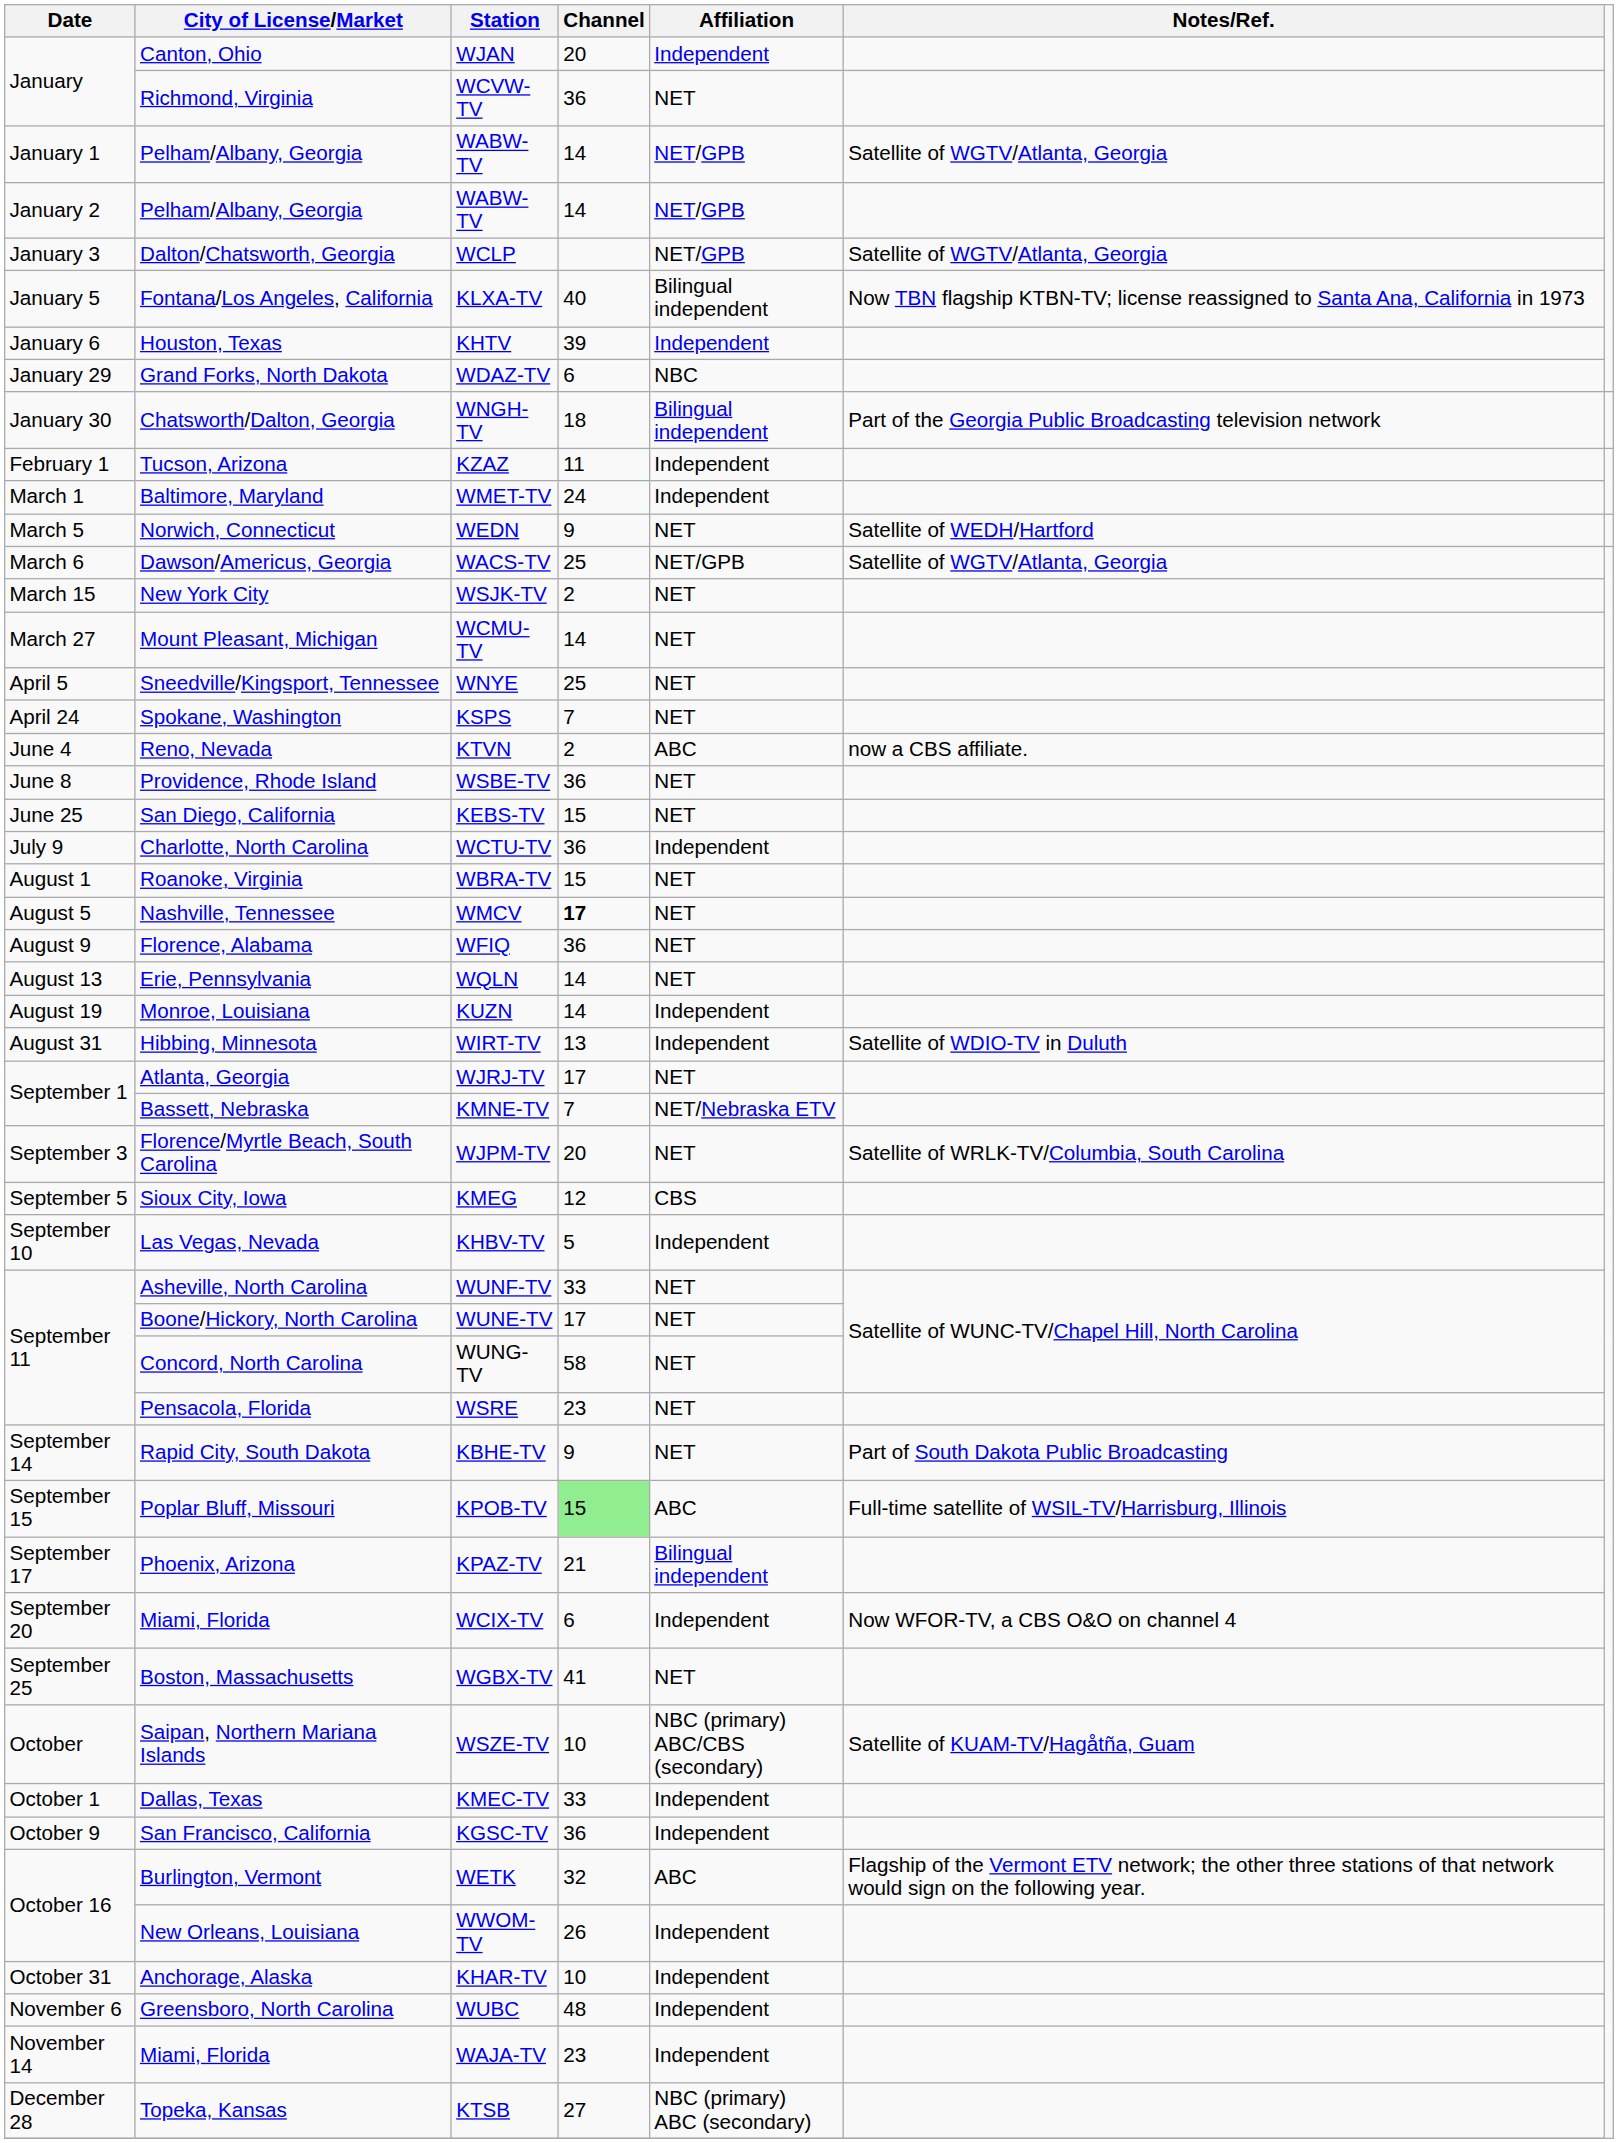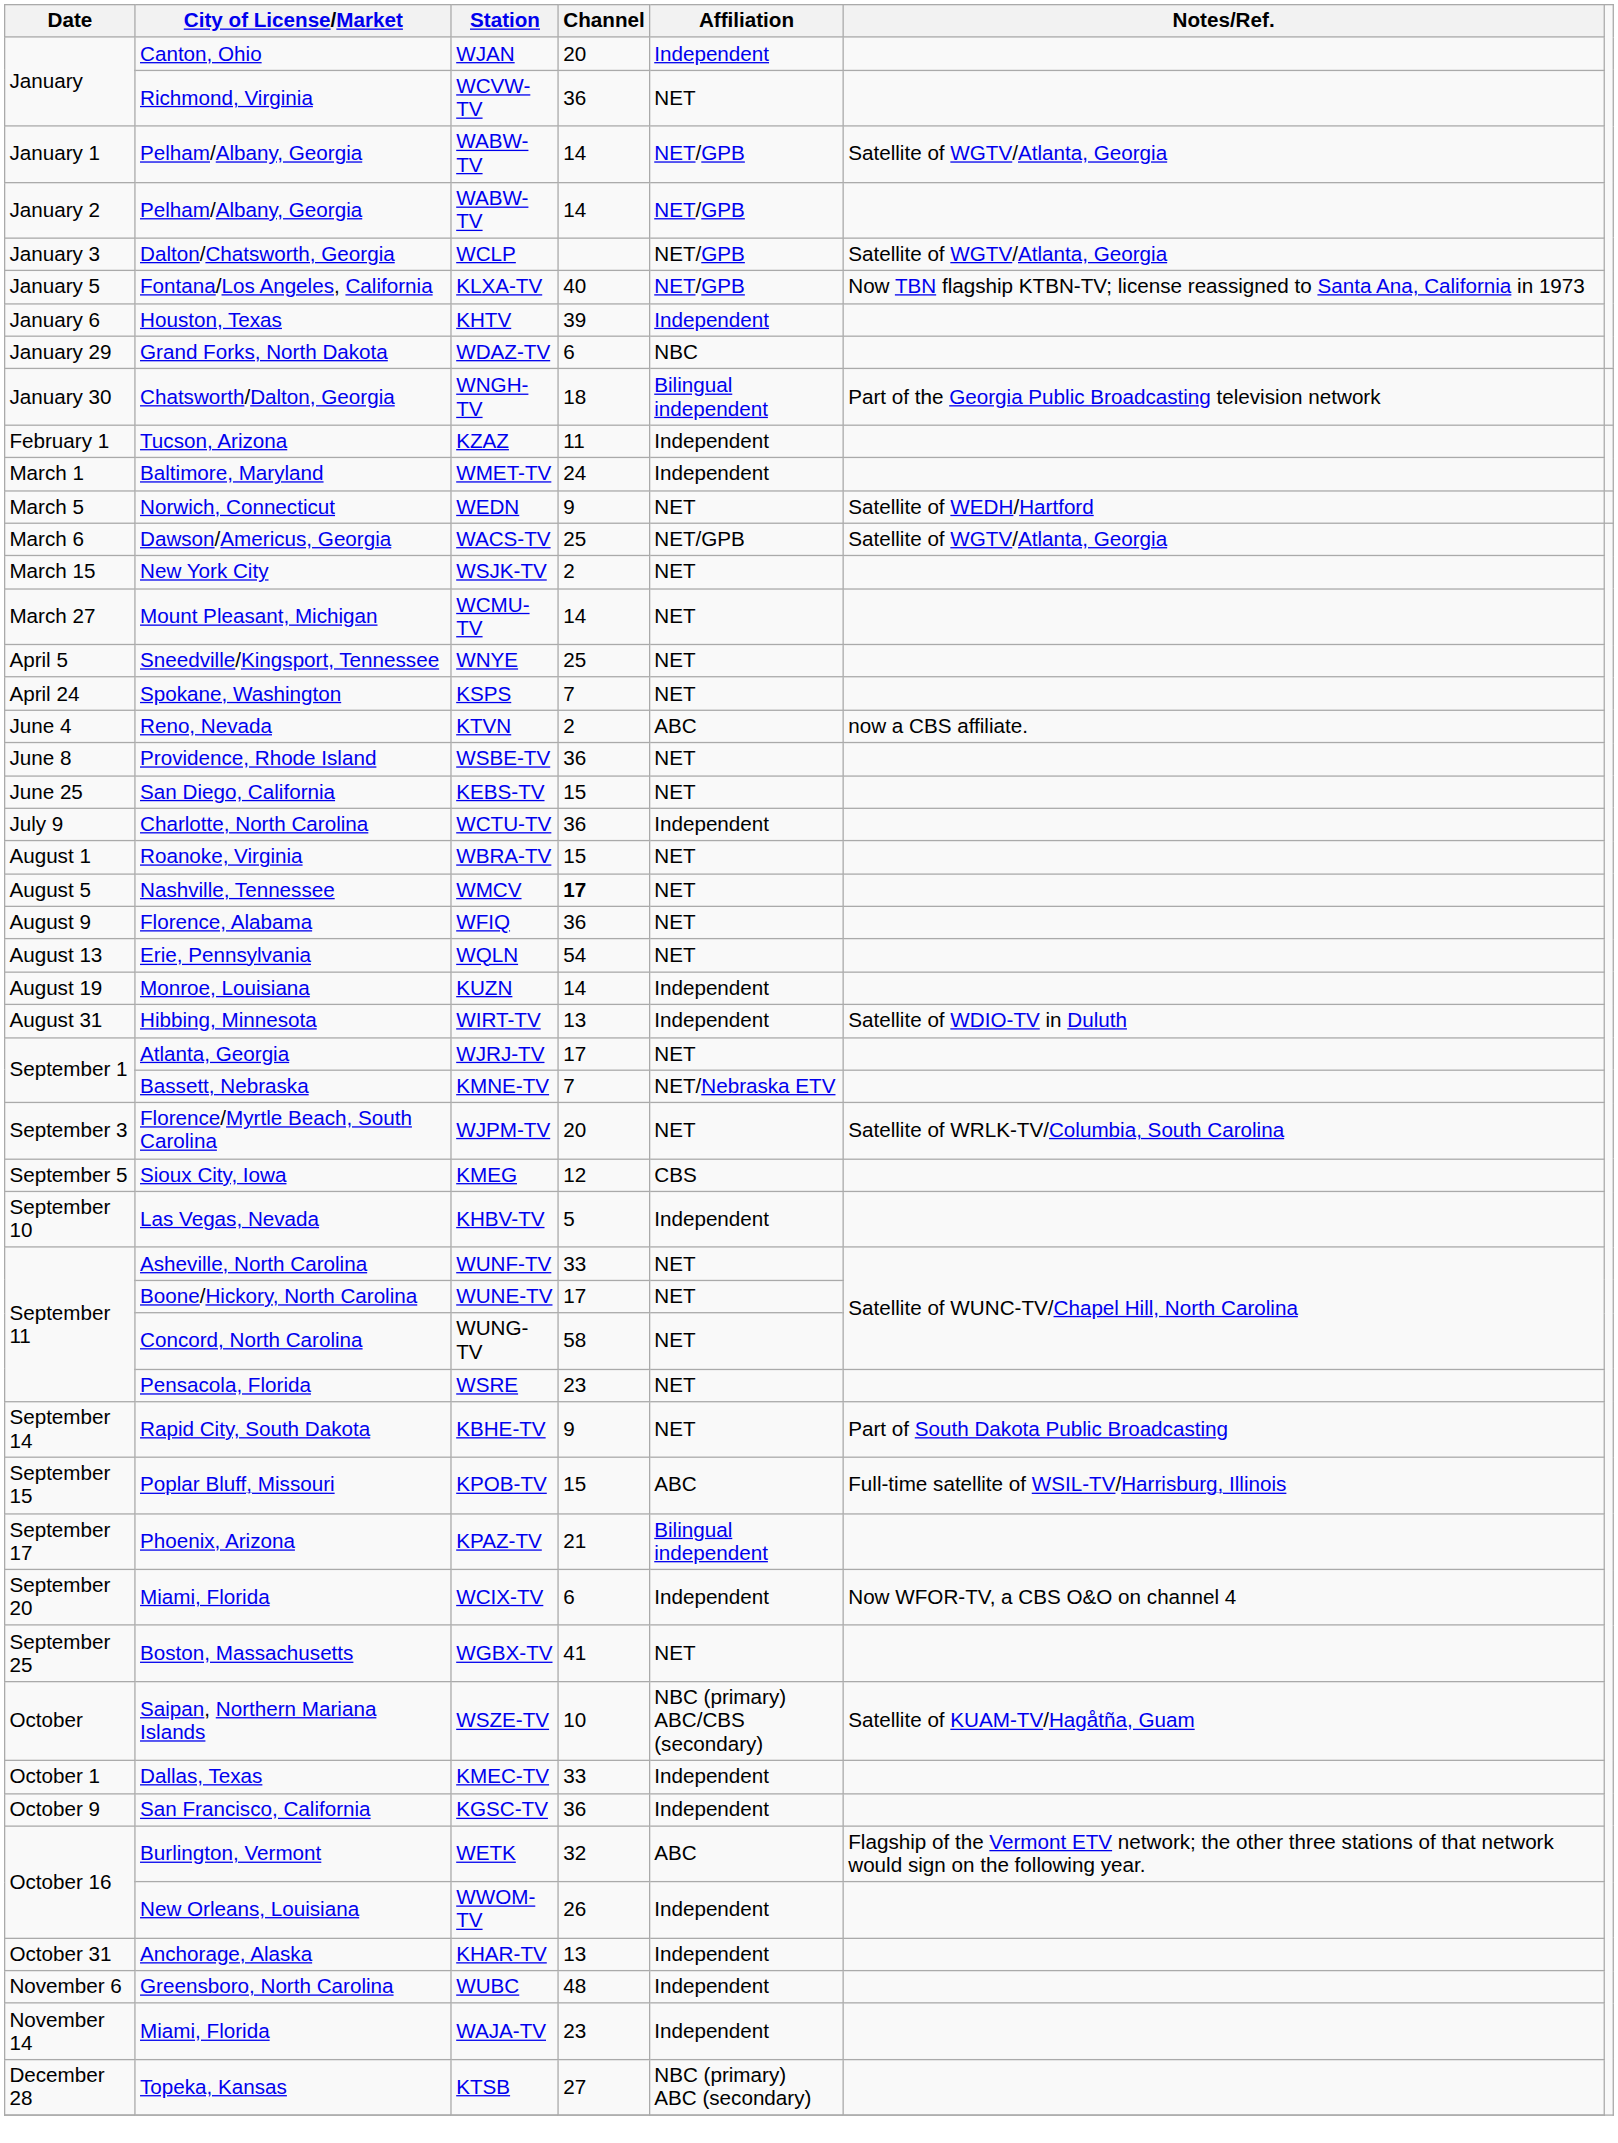 <table class="wikitable sortable">
 <tr>
 <th>Date</th>
 <th><a href='#'>City of License</a>/<a href='#'>Market</a></th>
 <th><a href='#'>Station</a></th>
 <th>Channel</th>
 <th>Affiliation</th>
 <th>Notes/Ref.</th>
 </tr>
 <tr>
 <td rowspan=2>January</td>
 <td><a href='#'>Canton, Ohio</a></td>
 <td><a href='#'>WJAN</a></td>
 <td>20</td>
 <td><a href='#'>Independent</a></td>
 <td></td>
 </tr>
 <tr>
 <td><a href='#'>Richmond, Virginia</a></td>
 <td><a href='#'>WCVW-TV</a></td>
 <td>36</td>
 <td>NET</td>
 <td></td>
 </tr>
 <tr>
 <td>January 1</td>
 <td><a href='#'>Pelham</a>/<a href='#'>Albany, Georgia</a></td>
 <td><a href='#'>WABW-TV</a></td>
 <td>14</td>
 <td><a href='#'>NET</a>/<a href='#'>GPB</a></td>
 <td>Satellite of <a href='#'>WGTV</a>/<a href='#'>Atlanta, Georgia</a></td>
 </tr>
 <tr>
 <td>January 2</td>
 <td><a href='#'>Pelham</a>/<a href='#'>Albany, Georgia</a></td>
 <td><a href='#'>WABW-TV</a></td>
 <td>14</td>
 <td><a href='#'>NET</a>/<a href='#'>GPB</a></td>
 <td></td>
 </tr>
 <tr>
 <td>January 3</td>
 <td><a href='#'>Dalton</a>/<a href='#'>Chatsworth, Georgia</a> <br> </td>
 <td><a href='#'>WCLP</a></td>
 <td></td>
 <td>NET/<a href='#'>GPB</a></td>
 <td>Satellite of <a href='#'>WGTV</a>/<a href='#'>Atlanta, Georgia</a></td>
 </tr>
 <tr>
 <td>January 5</td>
 <td><a href='#'>Fontana</a>/<a href='#'>Los Angeles</a>, <a href='#'>California</a></td>
 <td><a href='#'>KLXA-TV</a></td>
 <td>40</td>
-<td>Bilingual independent</td>
+<td><a href='#'>NET</a>/<a href='#'>GPB</a></td>
 <td>Now <a href='#'>TBN</a> flagship KTBN-TV; license reassigned to <a href='#'>Santa Ana, California</a> in 1973</td>
 </tr>
 <tr>
 <td>January 6</td>
 <td><a href='#'>Houston, Texas</a></td>
 <td><a href='#'>KHTV</a></td>
 <td>39</td>
 <td><a href='#'>Independent</a></td>
 <td></td>
 </tr>
 <tr>
 <td>January 29</td>
 <td><a href='#'>Grand Forks, North Dakota</a></td>
 <td><a href='#'>WDAZ-TV</a></td>
 <td>6</td>
 <td>NBC</td>
 <td></td>
 </tr>
 <tr>
 <td>January 30</td>
 <td><a href='#'>Chatsworth</a>/<a href='#'>Dalton, Georgia</a> <br> </td>
 <td><a href='#'>WNGH-TV</a></td>
 <td>18</td>
 <td><a href='#'>Bilingual independent</a></td>
 <td>Part of the <a href='#'>Georgia Public Broadcasting</a> television network</td>
 <td></td>
 </tr>
 <tr>
 <td>February 1</td>
 <td><a href='#'>Tucson, Arizona</a></td>
 <td><a href='#'>KZAZ</a></td>
 <td>11</td>
 <td>Independent</td>
 <td></td>
 </tr>
 <tr>
 <td>March 1</td>
 <td><a href='#'>Baltimore, Maryland</a></td>
 <td><a href='#'>WMET-TV</a></td>
 <td>24</td>
 <td>Independent</td>
 <td></td>
 </tr>
 <tr>
 <td>March 5</td>
 <td><a href='#'>Norwich, Connecticut</a></td>
 <td><a href='#'>WEDN</a></td>
 <td>9</td>
 <td>NET</td>
 <td>Satellite of <a href='#'>WEDH</a>/<a href='#'>Hartford</a></td>
 <td></td>
 </tr>
 <tr>
 <td>March 6</td>
 <td><a href='#'>Dawson</a>/<a href='#'>Americus, Georgia</a></td>
 <td><a href='#'>WACS-TV</a></td>
 <td>25</td>
 <td>NET/GPB</td>
 <td>Satellite of <a href='#'>WGTV</a>/<a href='#'>Atlanta, Georgia</a></td>
 </tr>
 <tr>
 <td>March 15</td>
 <td><a href='#'>New York City</a></td>
 <td><a href='#'>WSJK-TV</a></td>
 <td>2</td>
 <td>NET</td>
 <td></td>
 </tr>
 <tr>
 <td>March 27</td>
 <td><a href='#'>Mount Pleasant, Michigan</a></td>
 <td><a href='#'>WCMU-TV</a></td>
 <td>14</td>
 <td>NET</td>
 <td></td>
 </tr>
 <tr>
 <td>April 5</td>
 <td><a href='#'>Sneedville</a>/<a href='#'>Kingsport, Tennessee</a></td>
 <td><a href='#'>WNYE</a></td>
 <td>25</td>
 <td>NET</td>
 <td></td>
 </tr>
 <tr>
 <td>April 24</td>
 <td><a href='#'>Spokane, Washington</a></td>
 <td><a href='#'>KSPS</a></td>
 <td>7</td>
 <td>NET</td>
 <td></td>
 </tr>
 <tr>
 <td>June 4</td>
 <td><a href='#'>Reno, Nevada</a></td>
 <td><a href='#'>KTVN</a></td>
 <td>2</td>
 <td>ABC</td>
 <td>now a CBS affiliate.</td>
 </tr>
 <tr>
 <td>June 8</td>
 <td><a href='#'>Providence, Rhode Island</a></td>
 <td><a href='#'>WSBE-TV</a></td>
 <td>36</td>
 <td>NET</td>
 <td></td>
 </tr>
 <tr>
 <td>June 25</td>
 <td><a href='#'>San Diego, California</a></td>
 <td><a href='#'>KEBS-TV</a></td>
 <td>15</td>
 <td>NET</td>
 <td></td>
 </tr>
 <tr>
 <td>July 9</td>
 <td><a href='#'>Charlotte, North Carolina</a></td>
 <td><a href='#'>WCTU-TV</a></td>
 <td>36</td>
 <td>Independent</td>
 <td></td>
 </tr>
 <tr>
 <td>August 1</td>
 <td><a href='#'>Roanoke, Virginia</a></td>
 <td><a href='#'>WBRA-TV</a></td>
 <td>15</td>
 <td>NET</td>
 <td></td>
 </tr>
 <tr>
 <td>August 5</td>
 <td><a href='#'>Nashville, Tennessee</a></td>
 <td><a href='#'>WMCV</a></td>
 <td><strong>17</strong></td>
 <td>NET</td>
 <td></td>
 </tr>
 <tr>
 <td>August 9</td>
 <td><a href='#'>Florence, Alabama</a></td>
 <td><a href='#'>WFIQ</a></td>
 <td>36</td>
 <td>NET</td>
 <td></td>
 </tr>
 <tr>
 <td>August 13</td>
 <td><a href='#'>Erie, Pennsylvania</a></td>
 <td><a href='#'>WQLN</a></td>
-<td>14</td>
+<td>54</td>
 <td>NET</td>
 <td></td>
 </tr>
 <tr>
 <td>August 19</td>
 <td><a href='#'>Monroe, Louisiana</a></td>
 <td><a href='#'>KUZN</a></td>
 <td>14</td>
 <td>Independent</td>
 <td></td>
 </tr>
 <tr>
 <td>August 31</td>
 <td><a href='#'>Hibbing, Minnesota</a></td>
 <td><a href='#'>WIRT-TV</a></td>
 <td>13</td>
 <td>Independent</td>
 <td>Satellite of <a href='#'>WDIO-TV</a> in <a href='#'>Duluth</a></td>
 </tr>
 <tr>
 <td rowspan=2>September 1</td>
 <td><a href='#'>Atlanta, Georgia</a></td>
 <td><a href='#'>WJRJ-TV</a></td>
 <td>17</td>
 <td>NET</td>
 <td></td>
 </tr>
 <tr>
 <td><a href='#'>Bassett, Nebraska</a></td>
 <td><a href='#'>KMNE-TV</a></td>
 <td>7</td>
 <td>NET/<a href='#'>Nebraska ETV</a></td>
 <td></td>
 </tr>
 <tr>
 <td>September 3</td>
 <td><a href='#'>Florence</a>/<a href='#'>Myrtle Beach, South Carolina</a></td>
 <td><a href='#'>WJPM-TV</a></td>
 <td>20</td>
 <td>NET</td>
 <td>Satellite of WRLK-TV/<a href='#'>Columbia, South Carolina</a></td>
 </tr>
 <tr>
 <td>September 5</td>
 <td><a href='#'>Sioux City, Iowa</a></td>
 <td><a href='#'>KMEG</a></td>
 <td>12</td>
 <td>CBS</td>
 <td></td>
 </tr>
 <tr>
 <td>September 10</td>
 <td><a href='#'>Las Vegas, Nevada</a></td>
 <td><a href='#'>KHBV-TV</a></td>
 <td>5</td>
 <td>Independent</td>
 <td></td>
 </tr>
 <tr>
 <td rowspan=4>September 11</td>
 <td><a href='#'>Asheville, North Carolina</a></td>
 <td><a href='#'>WUNF-TV</a></td>
 <td>33</td>
 <td>NET</td>
 <td rowspan=3>Satellite of WUNC-TV/<a href='#'>Chapel Hill, North Carolina</a></td>
 </tr>
 <tr>
 <td><a href='#'>Boone</a>/<a href='#'>Hickory, North Carolina</a></td>
 <td><a href='#'>WUNE-TV</a></td>
 <td>17</td>
 <td>NET</td>
 </tr>
 <tr>
 <td><a href='#'>Concord, North Carolina</a></td>
 <td>WUNG-TV</td>
 <td>58</td>
 <td>NET</td>
 </tr>
 <tr>
 <td><a href='#'>Pensacola, Florida</a></td>
 <td><a href='#'>WSRE</a></td>
 <td>23</td>
 <td>NET</td>
 <td></td>
 </tr>
 <tr>
 <td>September 14</td>
 <td><a href='#'>Rapid City, South Dakota</a></td>
 <td><a href='#'>KBHE-TV</a></td>
 <td>9</td>
 <td>NET</td>
 <td>Part of <a href='#'>South Dakota Public Broadcasting</a></td>
 </tr>
 <tr>
 <td>September 15</td>
 <td><a href='#'>Poplar Bluff, Missouri</a></td>
 <td><a href='#'>KPOB-TV</a></td>
-<td style="background: lightgreen;">15</td>
+<td>15</td>
 <td>ABC</td>
 <td>Full-time satellite of <a href='#'>WSIL-TV</a>/<a href='#'>Harrisburg, Illinois</a></td>
 </tr>
 <tr>
 <td>September 17</td>
 <td><a href='#'>Phoenix, Arizona</a></td>
 <td><a href='#'>KPAZ-TV</a></td>
 <td>21</td>
 <td><a href='#'>Bilingual independent</a></td>
 <td></td>
 </tr>
 <tr>
 <td>September 20</td>
 <td><a href='#'>Miami, Florida</a></td>
 <td><a href='#'>WCIX-TV</a></td>
 <td>6</td>
 <td>Independent</td>
 <td>Now WFOR-TV, a CBS O&O on channel 4</td>
 </tr>
 <tr>
 <td>September 25</td>
 <td><a href='#'>Boston, Massachusetts</a></td>
 <td><a href='#'>WGBX-TV</a></td>
 <td>41</td>
 <td>NET</td>
 <td></td>
 </tr>
 <tr>
 <td>October</td>
 <td><a href='#'>Saipan</a>, <a href='#'>Northern Mariana Islands</a></td>
 <td><a href='#'>WSZE-TV</a></td>
 <td>10</td>
 <td>NBC (primary) <br> ABC/CBS (secondary)</td>
 <td>Satellite of <a href='#'>KUAM-TV</a>/<a href='#'>Hagåtña, Guam</a></td>
 </tr>
 <tr>
 <td>October 1</td>
 <td><a href='#'>Dallas, Texas</a></td>
 <td><a href='#'>KMEC-TV</a></td>
 <td>33</td>
 <td>Independent</td>
 <td></td>
 </tr>
 <tr>
 <td>October 9</td>
 <td><a href='#'>San Francisco, California</a></td>
 <td><a href='#'>KGSC-TV</a></td>
 <td>36</td>
 <td>Independent</td>
 <td></td>
 </tr>
 <tr>
 <td rowspan=2>October 16</td>
 <td><a href='#'>Burlington, Vermont</a></td>
 <td><a href='#'>WETK</a></td>
 <td>32</td>
 <td>ABC</td>
 <td>Flagship of the <a href='#'>Vermont ETV</a> network; the other three stations of that network would sign on the following year.</td>
 </tr>
 <tr>
 <td><a href='#'>New Orleans, Louisiana</a></td>
 <td><a href='#'>WWOM-TV</a></td>
 <td>26</td>
 <td>Independent</td>
 <td></td>
 </tr>
 <tr>
 <td>October 31</td>
 <td><a href='#'>Anchorage, Alaska</a></td>
 <td><a href='#'>KHAR-TV</a></td>
-<td>10</td>
+<td>13</td>
 <td>Independent</td>
 <td></td>
 </tr>
 <tr>
 <td>November 6</td>
 <td><a href='#'>Greensboro, North Carolina</a></td>
 <td><a href='#'>WUBC</a></td>
 <td>48</td>
 <td>Independent</td>
 <td></td>
 </tr>
 <tr>
 <td>November 14</td>
 <td><a href='#'>Miami, Florida</a></td>
 <td><a href='#'>WAJA-TV</a></td>
 <td>23</td>
 <td>Independent</td>
 <td></td>
 </tr>
 <tr>
 <td>December 28</td>
 <td><a href='#'>Topeka, Kansas</a></td>
 <td><a href='#'>KTSB</a></td>
 <td>27</td>
 <td>NBC (primary) <br> ABC (secondary)</td>
 <td></td>
 </tr>
 <tr>
 </tr>
 </table>
